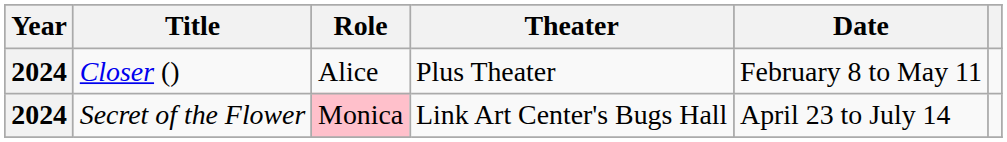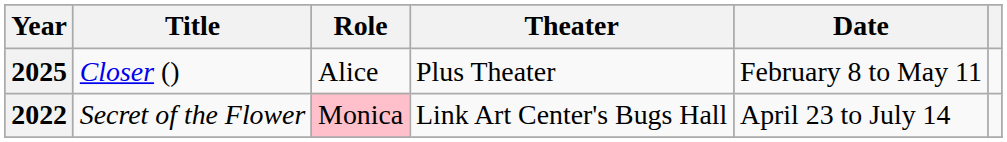 <table class="wikitable plainrowheaders">
 <tr>
 <th scope="col">Year</th>
 <th scope="col">Title</th>
 <th scope="col">Role</th>
 <th scope="col">Theater</th>
 <th scope="col">Date</th>
 <th scope="col" class="unsortable"></th>
 </tr>
 <tr>
-<th scope="row">2024</th>
+<th scope="row">2025</th>
 <td><em><a href='#'>Closer</a></em> ()</td>
 <td>Alice</td>
 <td>Plus Theater</td>
 <td>February 8 to May 11</td>
 <td style="text-align:center"></td>
 </tr>
 <tr>
-<th scope="row">2024</th>
+<th scope="row">2022</th>
 <td><em>Secret of the Flower</em></td>
 <td style="background: pink;">Monica</td>
 <td>Link Art Center's Bugs Hall</td>
 <td>April 23 to July 14</td>
 <td style="text-align:center"></td>
 </tr>
 </table>
